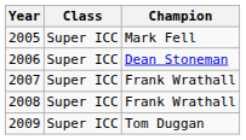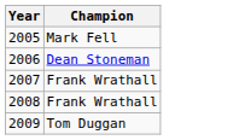 <table class="wikitable">
 <tr>
 <th>Year</th>
-<th>Class</th>
 <th>Champion</th>
 </tr>
 <tr>
 <td>2005</td>
-<td>Super ICC</td>
 <td>Mark Fell</td>
 </tr>
 <tr>
 <td>2006</td>
-<td>Super ICC</td>
 <td><a href='#'>Dean Stoneman</a></td>
 </tr>
 <tr>
 <td>2007</td>
-<td>Super ICC</td>
 <td>Frank Wrathall</td>
 </tr>
 <tr>
 <td>2008</td>
-<td>Super ICC</td>
 <td>Frank Wrathall</td>
 </tr>
 <tr>
 <td>2009</td>
-<td>Super ICC</td>
 <td>Tom Duggan</td>
 </tr>
 </table>
